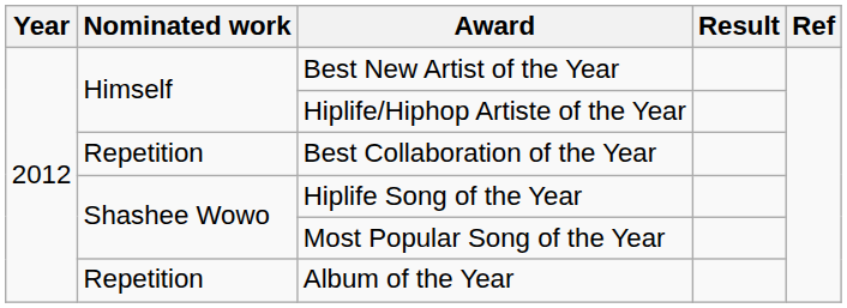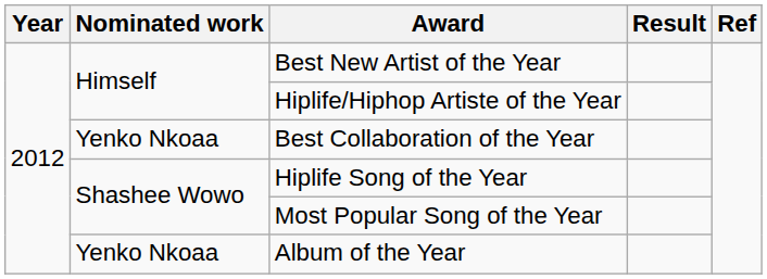 <table class="wikitable">
 <tr>
 <th>Year</th>
 <th>Nominated work</th>
 <th>Award</th>
 <th>Result</th>
 <th>Ref</th>
 </tr>
 <tr>
 <td rowspan="6">2012</td>
 <td rowspan="2">Himself</td>
 <td>Best New Artist of the Year</td>
 <td></td>
 <td rowspan="6"></td>
 </tr>
 <tr>
 <td>Hiplife/Hiphop Artiste of the Year</td>
 <td></td>
 </tr>
 <tr>
-<td>Repetition</td>
+<td>Yenko Nkoaa</td>
 <td>Best Collaboration of the Year</td>
 <td></td>
 </tr>
 <tr>
 <td rowspan="2">Shashee Wowo</td>
 <td>Hiplife Song of the Year</td>
 <td></td>
 </tr>
 <tr>
 <td>Most Popular Song of the Year</td>
 <td></td>
 </tr>
 <tr>
-<td>Repetition</td>
+<td>Yenko Nkoaa</td>
 <td>Album of the Year</td>
 <td></td>
 </tr>
 </table>
